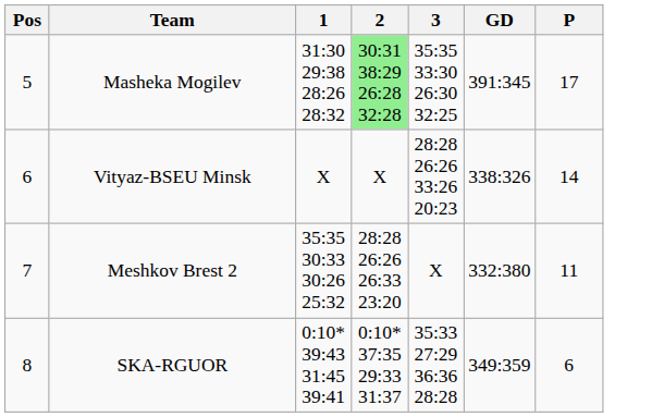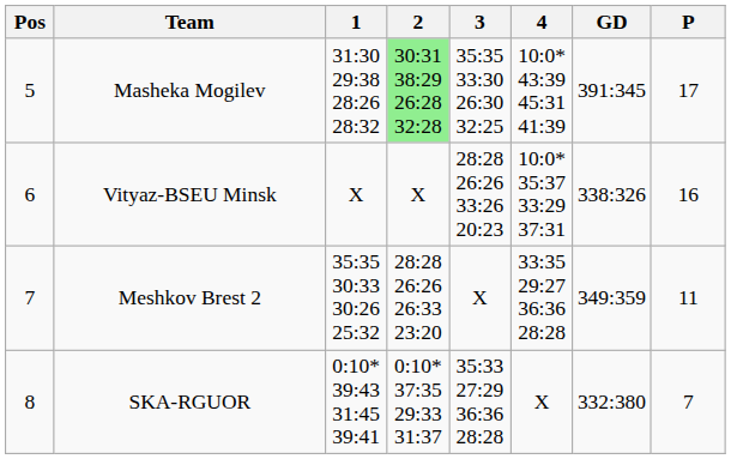 <table class="wikitable" style="text-align: center;">
 <tr>
 <th width="30"><strong>Pos</strong></th>
 <th width="200"><strong>Team</strong></th>
 <th width="40"><strong>1</strong></th>
 <th width="40"><strong>2</strong></th>
 <th width="40"><strong>3</strong></th>
+<th width="40"><strong>4</strong></th>
 <th width="50"><strong>GD</strong></th>
 <th width="50"><strong>P</strong></th>
 </tr>
 <tr>
 <td>5</td>
 <td>Masheka Mogilev</td>
 <td>31:30<br>29:38<br>28:26<br>28:32</td>
 <td style="background: lightgreen;">30:31<br>38:29<br>26:28<br>32:28</td>
 <td>35:35<br>33:30<br>26:30<br>32:25</td>
+<td>10:0*<br>43:39<br>45:31<br>41:39</td>
 <td>391:345</td>
 <td>17</td>
 </tr>
 <tr>
 <td>6</td>
 <td>Vityaz-BSEU Minsk</td>
 <td>X</td>
 <td>X</td>
 <td>28:28<br>26:26<br>33:26<br>20:23</td>
+<td>10:0*<br>35:37<br>33:29<br>37:31</td>
 <td>338:326</td>
-<td>14</td>
+<td>16</td>
 </tr>
 <tr>
 <td>7</td>
 <td>Meshkov Brest 2</td>
 <td>35:35<br>30:33<br>30:26<br>25:32</td>
 <td>28:28<br>26:26<br>26:33<br>23:20</td>
 <td>X</td>
-<td>332:380</td>
+<td>33:35<br>29:27<br>36:36<br>28:28</td>
+<td>349:359</td>
 <td>11</td>
 </tr>
 <tr>
 <td>8</td>
 <td>SKA-RGUOR</td>
 <td>0:10*<br>39:43<br>31:45<br>39:41</td>
 <td>0:10*<br>37:35<br>29:33<br>31:37</td>
 <td>35:33<br>27:29<br>36:36<br>28:28</td>
-<td>349:359</td>
-<td>6</td>
+<td>X</td>
+<td>332:380</td>
+<td>7</td>
 </tr>
 </table>
